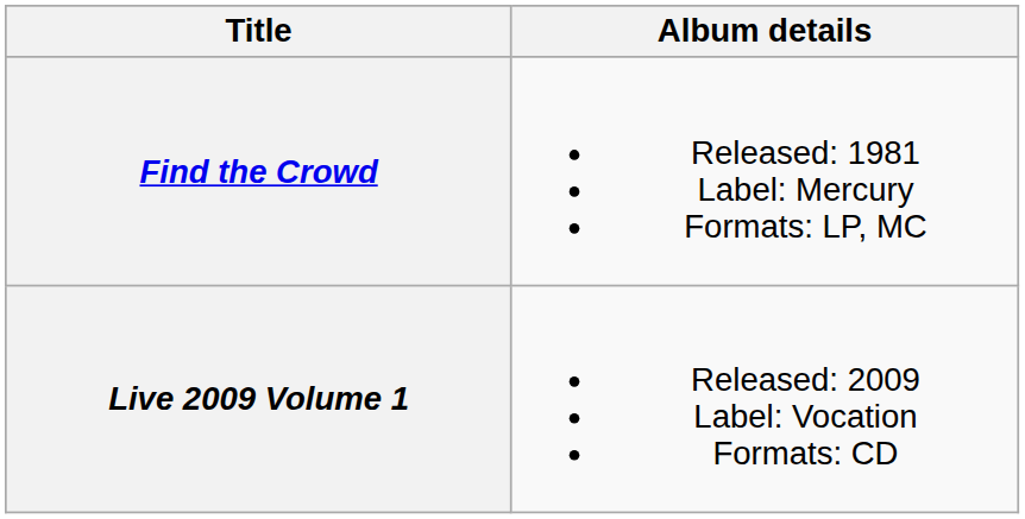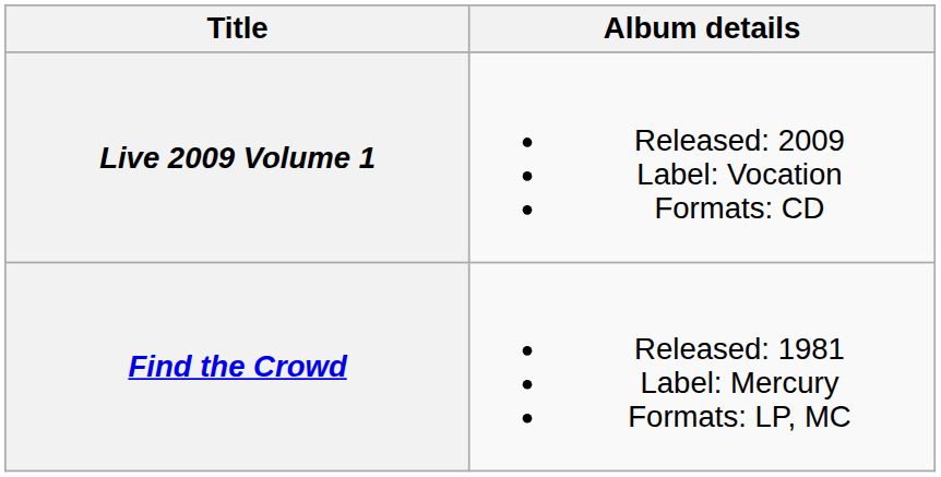 <table class="wikitable plainrowheaders" style="text-align:center;">
 <tr>
 <th scope="col" style="width:15em;">Title</th>
 <th scope="col" style="width:15em;">Album details</th>
 </tr>
 <tr>
+<th scope="row"><em>Live 2009 Volume 1</em></th>
+<td><br><ul><li>Released: 2009</li><li>Label: Vocation</li><li>Formats: CD</li></ul></td>
+</tr>
+<tr>
 <th scope="row"><em><a href='#'>Find the Crowd</a></em></th>
 <td><br><ul><li>Released: 1981</li><li>Label: Mercury</li><li>Formats: LP, MC</li></ul></td>
 </tr>
-<tr>
-<th scope="row"><em>Live 2009 Volume 1</em></th>
-<td><br><ul><li>Released: 2009</li><li>Label: Vocation</li><li>Formats: CD</li></ul></td>
-</tr>
 </table>
